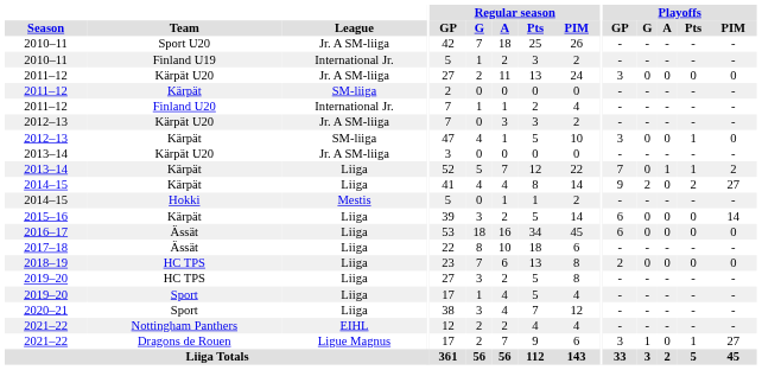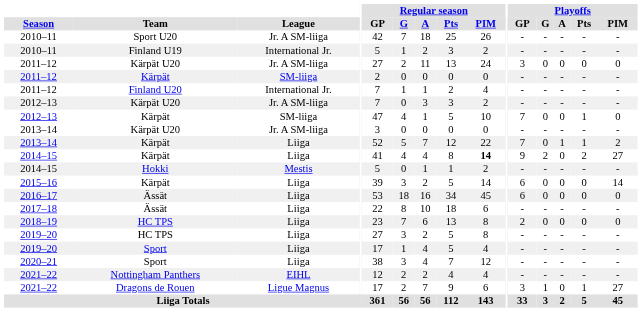 <table border="0" cellpadding="1" cellspacing="0" style="text-align:center; width:60em">
 <tr bgcolor="#e0e0e0">
 <th colspan="3"  bgcolor="#ffffff"></th>
 <th rowspan="99" bgcolor="#ffffff"></th>
 <th colspan="5"><a href='#'>Regular season</a></th>
 <th rowspan="99" bgcolor="#ffffff"></th>
 <th colspan="5"><a href='#'>Playoffs</a></th>
 </tr>
 <tr bgcolor="#e0e0e0">
 <th><a href='#'>Season</a></th>
 <th>Team</th>
 <th>League</th>
 <th>GP</th>
 <th><a href='#'>G</a></th>
 <th><a href='#'>A</a></th>
 <th><a href='#'>Pts</a></th>
 <th><a href='#'>PIM</a></th>
 <th>GP</th>
 <th>G</th>
 <th>A</th>
 <th>Pts</th>
 <th>PIM</th>
 </tr>
 <tr>
 <td>2010–11</td>
 <td>Sport U20</td>
 <td>Jr. A SM-liiga</td>
 <td>42</td>
 <td>7</td>
 <td>18</td>
 <td>25</td>
 <td>26</td>
 <td>-</td>
 <td>-</td>
 <td>-</td>
 <td>-</td>
 <td>-</td>
 </tr>
 <tr bgcolor="#f0f0f0">
 <td>2010–11</td>
 <td>Finland U19</td>
 <td>International Jr.</td>
 <td>5</td>
 <td>1</td>
 <td>2</td>
 <td>3</td>
 <td>2</td>
 <td>-</td>
 <td>-</td>
 <td>-</td>
 <td>-</td>
 <td>-</td>
 </tr>
 <tr>
 <td>2011–12</td>
 <td>Kärpät U20</td>
 <td>Jr. A SM-liiga</td>
 <td>27</td>
 <td>2</td>
 <td>11</td>
 <td>13</td>
 <td>24</td>
 <td>3</td>
 <td>0</td>
 <td>0</td>
 <td>0</td>
 <td>0</td>
 </tr>
 <tr bgcolor="#f0f0f0">
 <td><a href='#'>2011–12</a></td>
 <td><a href='#'>Kärpät</a></td>
 <td><a href='#'>SM-liiga</a></td>
 <td>2</td>
 <td>0</td>
 <td>0</td>
 <td>0</td>
 <td>0</td>
 <td>-</td>
 <td>-</td>
 <td>-</td>
 <td>-</td>
 <td>-</td>
 </tr>
 <tr>
 <td>2011–12</td>
 <td><a href='#'>Finland U20</a></td>
 <td>International Jr.</td>
 <td>7</td>
 <td>1</td>
 <td>1</td>
 <td>2</td>
 <td>4</td>
 <td>-</td>
 <td>-</td>
 <td>-</td>
 <td>-</td>
 <td>-</td>
 </tr>
 <tr bgcolor="#f0f0f0">
 <td>2012–13</td>
 <td>Kärpät U20</td>
 <td>Jr. A SM-liiga</td>
 <td>7</td>
 <td>0</td>
 <td>3</td>
 <td>3</td>
 <td>2</td>
 <td>-</td>
 <td>-</td>
 <td>-</td>
 <td>-</td>
 <td>-</td>
 </tr>
 <tr>
 <td><a href='#'>2012–13</a></td>
 <td>Kärpät</td>
 <td>SM-liiga</td>
 <td>47</td>
 <td>4</td>
 <td>1</td>
 <td>5</td>
 <td>10</td>
-<td>3</td>
+<td>7</td>
 <td>0</td>
 <td>0</td>
 <td>1</td>
 <td>0</td>
 </tr>
 <tr>
 <td>2013–14</td>
 <td>Kärpät U20</td>
 <td>Jr. A SM-liiga</td>
 <td>3</td>
 <td>0</td>
 <td>0</td>
 <td>0</td>
 <td>0</td>
 <td>-</td>
 <td>-</td>
 <td>-</td>
 <td>-</td>
 <td>-</td>
 </tr>
 <tr bgcolor="#f0f0f0">
 <td><a href='#'>2013–14</a></td>
 <td>Kärpät</td>
 <td>Liiga</td>
 <td>52</td>
 <td>5</td>
 <td>7</td>
 <td>12</td>
 <td>22</td>
 <td>7</td>
 <td>0</td>
 <td>1</td>
 <td>1</td>
 <td>2</td>
 </tr>
 <tr>
 <td><a href='#'>2014–15</a></td>
 <td>Kärpät</td>
 <td>Liiga</td>
 <td>41</td>
 <td>4</td>
 <td>4</td>
 <td>8</td>
-<td>14</td>
+<td><strong>14</strong></td>
 <td>9</td>
 <td>2</td>
 <td>0</td>
 <td>2</td>
 <td>27</td>
 </tr>
 <tr bgcolor="#f0f0f0">
 <td>2014–15</td>
 <td><a href='#'>Hokki</a></td>
 <td><a href='#'>Mestis</a></td>
 <td>5</td>
 <td>0</td>
 <td>1</td>
 <td>1</td>
 <td>2</td>
 <td>-</td>
 <td>-</td>
 <td>-</td>
 <td>-</td>
 <td>-</td>
 </tr>
 <tr>
 <td><a href='#'>2015–16</a></td>
 <td>Kärpät</td>
 <td>Liiga</td>
 <td>39</td>
 <td>3</td>
 <td>2</td>
 <td>5</td>
 <td>14</td>
 <td>6</td>
 <td>0</td>
 <td>0</td>
 <td>0</td>
 <td>14</td>
 </tr>
 <tr bgcolor="#f0f0f0">
 <td><a href='#'>2016–17</a></td>
 <td>Ässät</td>
 <td>Liiga</td>
 <td>53</td>
 <td>18</td>
 <td>16</td>
 <td>34</td>
 <td>45</td>
 <td>6</td>
 <td>0</td>
 <td>0</td>
 <td>0</td>
 <td>0</td>
 </tr>
 <tr>
 <td><a href='#'>2017–18</a></td>
 <td>Ässät</td>
 <td>Liiga</td>
 <td>22</td>
 <td>8</td>
 <td>10</td>
 <td>18</td>
 <td>6</td>
 <td>-</td>
 <td>-</td>
 <td>-</td>
 <td>-</td>
 <td>-</td>
 </tr>
 <tr bgcolor="#f0f0f0">
 <td><a href='#'>2018–19</a></td>
 <td><a href='#'>HC TPS</a></td>
 <td>Liiga</td>
 <td>23</td>
 <td>7</td>
 <td>6</td>
 <td>13</td>
 <td>8</td>
 <td>2</td>
 <td>0</td>
 <td>0</td>
 <td>0</td>
 <td>0</td>
 </tr>
 <tr>
 <td><a href='#'>2019–20</a></td>
 <td>HC TPS</td>
 <td>Liiga</td>
 <td>27</td>
 <td>3</td>
 <td>2</td>
 <td>5</td>
 <td>8</td>
 <td>-</td>
 <td>-</td>
 <td>-</td>
 <td>-</td>
 <td>-</td>
 </tr>
 <tr bgcolor="#f0f0f0">
 <td><a href='#'>2019–20</a></td>
 <td><a href='#'>Sport</a></td>
 <td>Liiga</td>
 <td>17</td>
 <td>1</td>
 <td>4</td>
 <td>5</td>
 <td>4</td>
 <td>-</td>
 <td>-</td>
 <td>-</td>
 <td>-</td>
 <td>-</td>
 </tr>
 <tr>
 <td><a href='#'>2020–21</a></td>
 <td>Sport</td>
 <td>Liiga</td>
 <td>38</td>
 <td>3</td>
 <td>4</td>
 <td>7</td>
 <td>12</td>
 <td>-</td>
 <td>-</td>
 <td>-</td>
 <td>-</td>
 <td>-</td>
 </tr>
 <tr>
 </tr>
 <tr bgcolor="#f0f0f0">
 <td><a href='#'>2021–22</a></td>
 <td><a href='#'>Nottingham Panthers</a></td>
 <td><a href='#'>EIHL</a></td>
 <td>12</td>
 <td>2</td>
 <td>2</td>
 <td>4</td>
 <td>4</td>
 <td>-</td>
 <td>-</td>
 <td>-</td>
 <td>-</td>
 <td>-</td>
 </tr>
 <tr>
 <td><a href='#'>2021–22</a></td>
 <td><a href='#'>Dragons de Rouen</a></td>
 <td><a href='#'>Ligue Magnus</a></td>
 <td>17</td>
 <td>2</td>
 <td>7</td>
 <td>9</td>
 <td>6</td>
 <td>3</td>
 <td>1</td>
 <td>0</td>
 <td>1</td>
 <td>27</td>
 </tr>
 <tr>
 </tr>
 <tr style="text-align:center; background:#e0e0e0;">
 <th colspan=4>Liiga Totals</th>
 <th>361</th>
 <th>56</th>
 <th>56</th>
 <th>112</th>
 <th>143</th>
 <th>33</th>
 <th>3</th>
 <th>2</th>
 <th>5</th>
 <th>45</th>
 </tr>
 </table>
